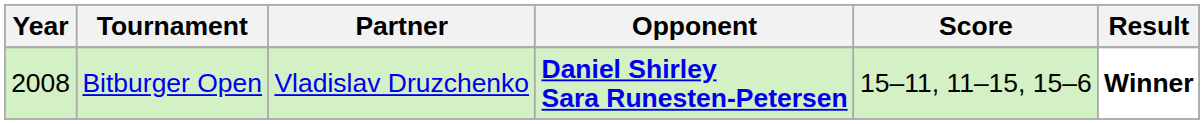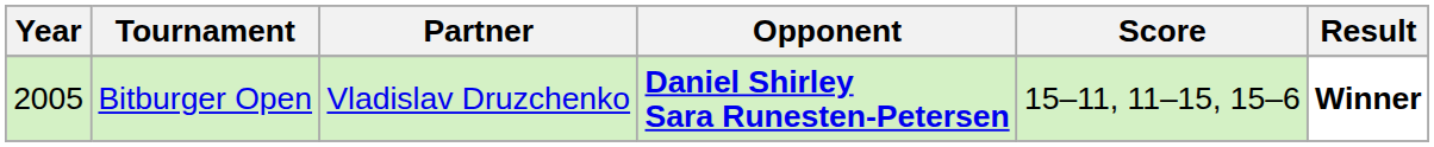 <table class="sortable wikitable" style="font-size: 90%;">
 <tr>
 <th>Year</th>
 <th>Tournament</th>
 <th>Partner</th>
 <th>Opponent</th>
 <th>Score</th>
 <th>Result</th>
 </tr>
 <tr>
 </tr>
 <tr style="background:#D4F1C5">
-<td align="center">2008</td>
+<td align="center">2005</td>
 <td align="left"><a href='#'>Bitburger Open</a></td>
 <td align="left"> <a href='#'>Vladislav Druzchenko</a></td>
 <td align="left"><strong> <a href='#'>Daniel Shirley</a><br> <a href='#'>Sara Runesten-Petersen</a></strong></td>
 <td align="left">15–11, 11–15, 15–6</td>
 <td style="text-align:left; background:white"> <strong>Winner</strong></td>
 </tr>
 </table>
